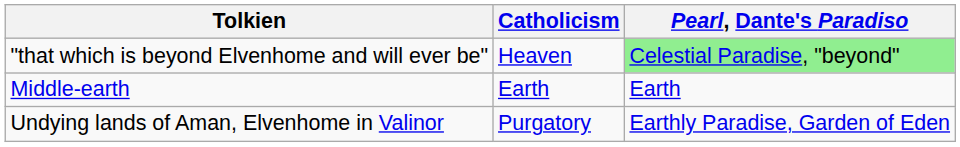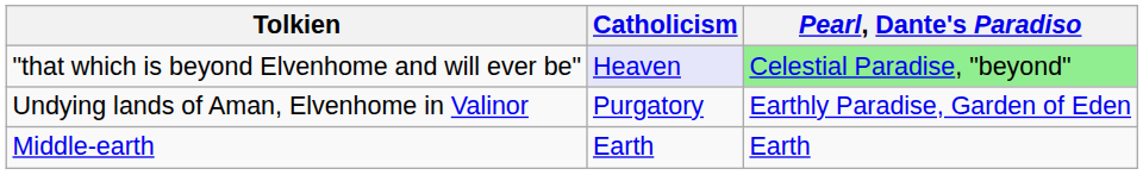 <table class="wikitable" style="margin-left: auto; margin-right: auto; border: none;">
 <tr>
 <th>Tolkien</th>
 <th><a href='#'>Catholicism</a></th>
 <th><em><a href='#'>Pearl</a></em>, <a href='#'>Dante's <em>Paradiso</em></a></th>
 </tr>
 <tr>
 <td>"that which is beyond Elvenhome and will ever be"</td>
-<td><a href='#'>Heaven</a></td>
+<td style="background: lavender;"><a href='#'>Heaven</a></td>
 <td style="background: lightgreen;"><a href='#'>Celestial Paradise</a>, "beyond"</td>
+</tr>
+<tr>
+<td>Undying lands of Aman, Elvenhome in <a href='#'>Valinor</a></td>
+<td><a href='#'>Purgatory</a></td>
+<td><a href='#'>Earthly Paradise, Garden of Eden</a></td>
 </tr>
 <tr>
 <td><a href='#'>Middle-earth</a></td>
 <td><a href='#'>Earth</a></td>
 <td><a href='#'>Earth</a></td>
 </tr>
-<tr>
-<td>Undying lands of Aman, Elvenhome in <a href='#'>Valinor</a></td>
-<td><a href='#'>Purgatory</a></td>
-<td><a href='#'>Earthly Paradise, Garden of Eden</a></td>
-</tr>
 </table>
